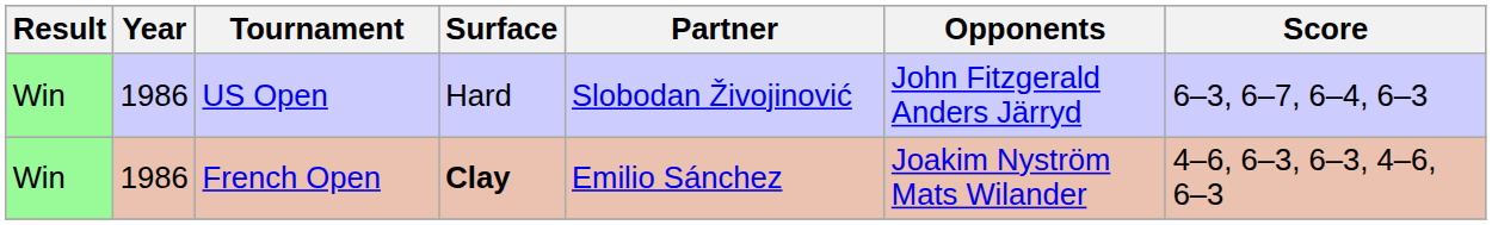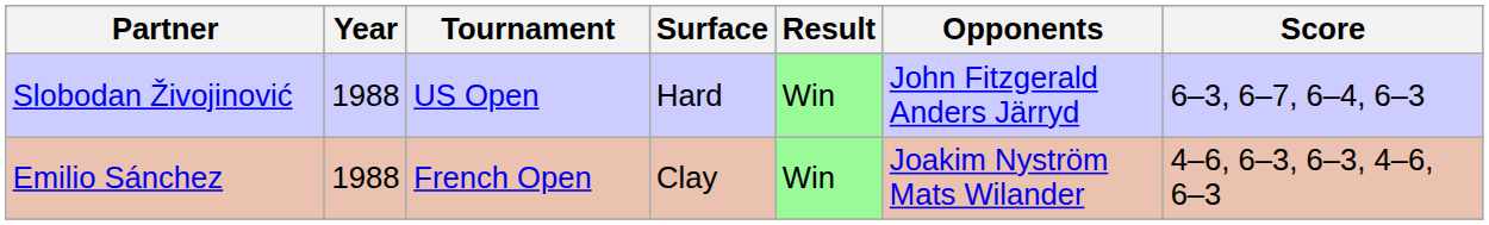 <table class="sortable wikitable">
 <tr>
-<th style="width:40px">Result</th>
+<th style="width:160px">Partner</th>
 <th style="width:30px">Year</th>
 <th style="width:120px">Tournament</th>
 <th style="width:50px">Surface</th>
-<th style="width:160px">Partner</th>
+<th style="width:40px">Result</th>
 <th style="width:140px">Opponents</th>
 <th style="width:160px" class="unsortable">Score</th>
 </tr>
 <tr bgcolor=CCCCFF>
-<td style="background:#98fb98;">Win</td>
-<td>1986</td>
+<td> <a href='#'>Slobodan Živojinović</a></td>
+<td>1988</td>
 <td><a href='#'>US Open</a></td>
 <td>Hard</td>
-<td> <a href='#'>Slobodan Živojinović</a></td>
+<td style="background:#98fb98;">Win</td>
 <td> <a href='#'>John Fitzgerald</a><br> <a href='#'>Anders Järryd</a></td>
 <td>6–3, 6–7, 6–4, 6–3</td>
 </tr>
 <tr bgcolor=EBC2AF>
+<td> <a href='#'>Emilio Sánchez</a></td>
+<td>1988</td>
+<td><a href='#'>French Open</a></td>
+<td>Clay</td>
 <td style="background:#98fb98;">Win</td>
-<td>1986</td>
-<td><a href='#'>French Open</a></td>
-<td><strong>Clay</strong></td>
-<td> <a href='#'>Emilio Sánchez</a></td>
 <td> <a href='#'>Joakim Nyström</a><br> <a href='#'>Mats Wilander</a></td>
 <td>4–6, 6–3, 6–3, 4–6, 6–3</td>
 </tr>
 </table>
